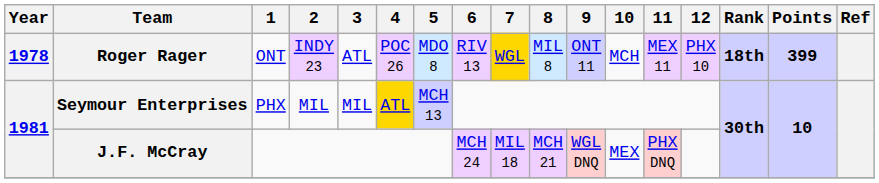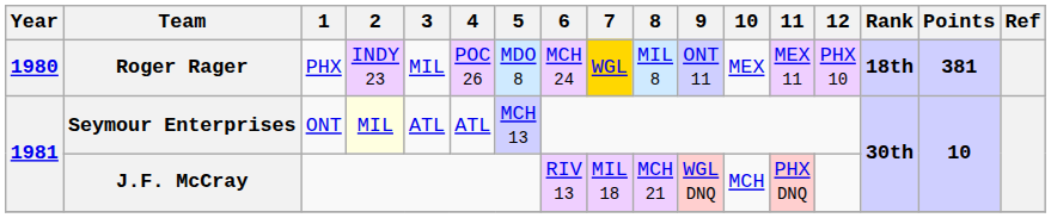 <table class="wikitable" style="text-align:center; font-size:90%">
 <tr>
 <th>Year</th>
 <th>Team</th>
 <th>1</th>
 <th>2</th>
 <th>3</th>
 <th>4</th>
 <th>5</th>
 <th>6</th>
 <th>7</th>
 <th>8</th>
 <th>9</th>
 <th>10</th>
 <th>11</th>
 <th>12</th>
 <th>Rank</th>
 <th>Points</th>
 <th>Ref</th>
 </tr>
 <tr>
-<th><a href='#'>1978</a></th>
+<th><a href='#'>1980</a></th>
 <th>Roger Rager</th>
-<td><a href='#'>ONT</a></td>
+<td><a href='#'>PHX</a></td>
 <td style="background:#EFCFFF;"><a href='#'>INDY</a><br><small>23</small></td>
-<td><a href='#'>ATL</a></td>
+<td><a href='#'>MIL</a></td>
 <td style="background:#EFCFFF;"><a href='#'>POC</a><br><small>26</small></td>
 <td style="background:#CFEAFF;"><a href='#'>MDO</a><br><small>8</small></td>
-<td style="background:#EFCFFF;"><a href='#'>RIV</a><br><small>13</small></td>
+<td style="background:#EFCFFF;"><a href='#'>MCH</a><br><small>24</small></td>
 <td style="background: gold;"><a href='#'>WGL</a></td>
 <td style="background:#CFEAFF;"><a href='#'>MIL</a><br><small>8</small></td>
 <td style="background:#CFCFFF;"><a href='#'>ONT</a><br><small>11</small></td>
-<td><a href='#'>MCH</a></td>
+<td><a href='#'>MEX</a></td>
 <td style="background:#EFCFFF;"><a href='#'>MEX</a><br><small>11</small></td>
 <td style="background:#EFCFFF;"><a href='#'>PHX</a><br><small>10</small></td>
 <th style="background:#CFCFFF;">18th</th>
-<th style="background:#CFCFFF;">399</th>
+<th style="background:#CFCFFF;">381</th>
 <th></th>
 </tr>
 <tr>
 <th rowspan=2><a href='#'>1981</a></th>
 <th>Seymour Enterprises</th>
-<td><a href='#'>PHX</a></td>
-<td><a href='#'>MIL</a></td>
-<td><a href='#'>MIL</a></td>
-<td style="background: gold;"><a href='#'>ATL</a></td>
+<td><a href='#'>ONT</a></td>
+<td style="background: lightyellow;"><a href='#'>MIL</a></td>
+<td><a href='#'>ATL</a></td>
+<td><a href='#'>ATL</a></td>
 <td style="background:#CFCFFF;"><a href='#'>MCH</a><br><small>13</small></td>
 <td colspan=7></td>
 <th rowspan=2 style="background:#CFCFFF;">30th</th>
 <th rowspan=2 style="background:#CFCFFF;">10</th>
 <th rowspan=2></th>
 </tr>
 <tr>
 <th>J.F. McCray</th>
 <td colspan=5></td>
-<td style="background:#EFCFFF;"><a href='#'>MCH</a><br><small>24</small></td>
+<td style="background:#EFCFFF;"><a href='#'>RIV</a><br><small>13</small></td>
 <td style="background:#EFCFFF;"><a href='#'>MIL</a><br><small>18</small></td>
 <td style="background:#EFCFFF;"><a href='#'>MCH</a><br><small>21</small></td>
 <td style="background:#FFCFCF;"><a href='#'>WGL</a><br><small>DNQ</small></td>
-<td><a href='#'>MEX</a></td>
+<td><a href='#'>MCH</a></td>
 <td style="background:#FFCFCF;"><a href='#'>PHX</a><br><small>DNQ</small></td>
 <td></td>
 </tr>
 <tr>
 </tr>
 </table>
